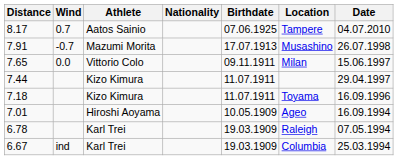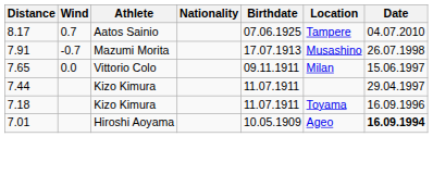 <table class="wikitable">
 <tr>
 <th>Distance</th>
 <th>Wind</th>
 <th>Athlete</th>
 <th>Nationality</th>
 <th>Birthdate</th>
 <th>Location</th>
 <th>Date</th>
 </tr>
 <tr>
 <td>8.17</td>
 <td>0.7</td>
 <td>Aatos Sainio</td>
 <td></td>
 <td>07.06.1925</td>
 <td><a href='#'>Tampere</a></td>
 <td>04.07.2010</td>
 </tr>
 <tr>
 <td>7.91</td>
 <td>-0.7</td>
 <td>Mazumi Morita</td>
 <td></td>
 <td>17.07.1913</td>
 <td><a href='#'>Musashino</a></td>
 <td>26.07.1998</td>
 </tr>
 <tr>
 <td>7.65</td>
 <td>0.0</td>
 <td>Vittorio Colo</td>
 <td></td>
 <td>09.11.1911</td>
 <td><a href='#'>Milan</a></td>
 <td>15.06.1997</td>
 </tr>
 <tr>
 <td>7.44</td>
 <td></td>
 <td>Kizo Kimura</td>
 <td></td>
 <td>11.07.1911</td>
 <td></td>
 <td>29.04.1997</td>
 </tr>
 <tr>
 <td>7.18</td>
 <td></td>
 <td>Kizo Kimura</td>
 <td></td>
 <td>11.07.1911</td>
 <td><a href='#'>Toyama</a></td>
 <td>16.09.1996</td>
 </tr>
 <tr>
 <td>7.01</td>
 <td></td>
 <td>Hiroshi Aoyama</td>
 <td></td>
 <td>10.05.1909</td>
 <td><a href='#'>Ageo</a></td>
-<td>16.09.1994</td>
-</tr>
-<tr>
-<td>6.78</td>
-<td></td>
-<td>Karl Trei</td>
-<td></td>
-<td>19.03.1909</td>
-<td><a href='#'>Raleigh</a></td>
-<td>07.05.1994</td>
-</tr>
-<tr>
-<td>6.67</td>
-<td>ind</td>
-<td>Karl Trei</td>
-<td></td>
-<td>19.03.1909</td>
-<td><a href='#'>Columbia</a></td>
-<td>25.03.1994</td>
+<td><strong>16.09.1994</strong></td>
 </tr>
 </table>
